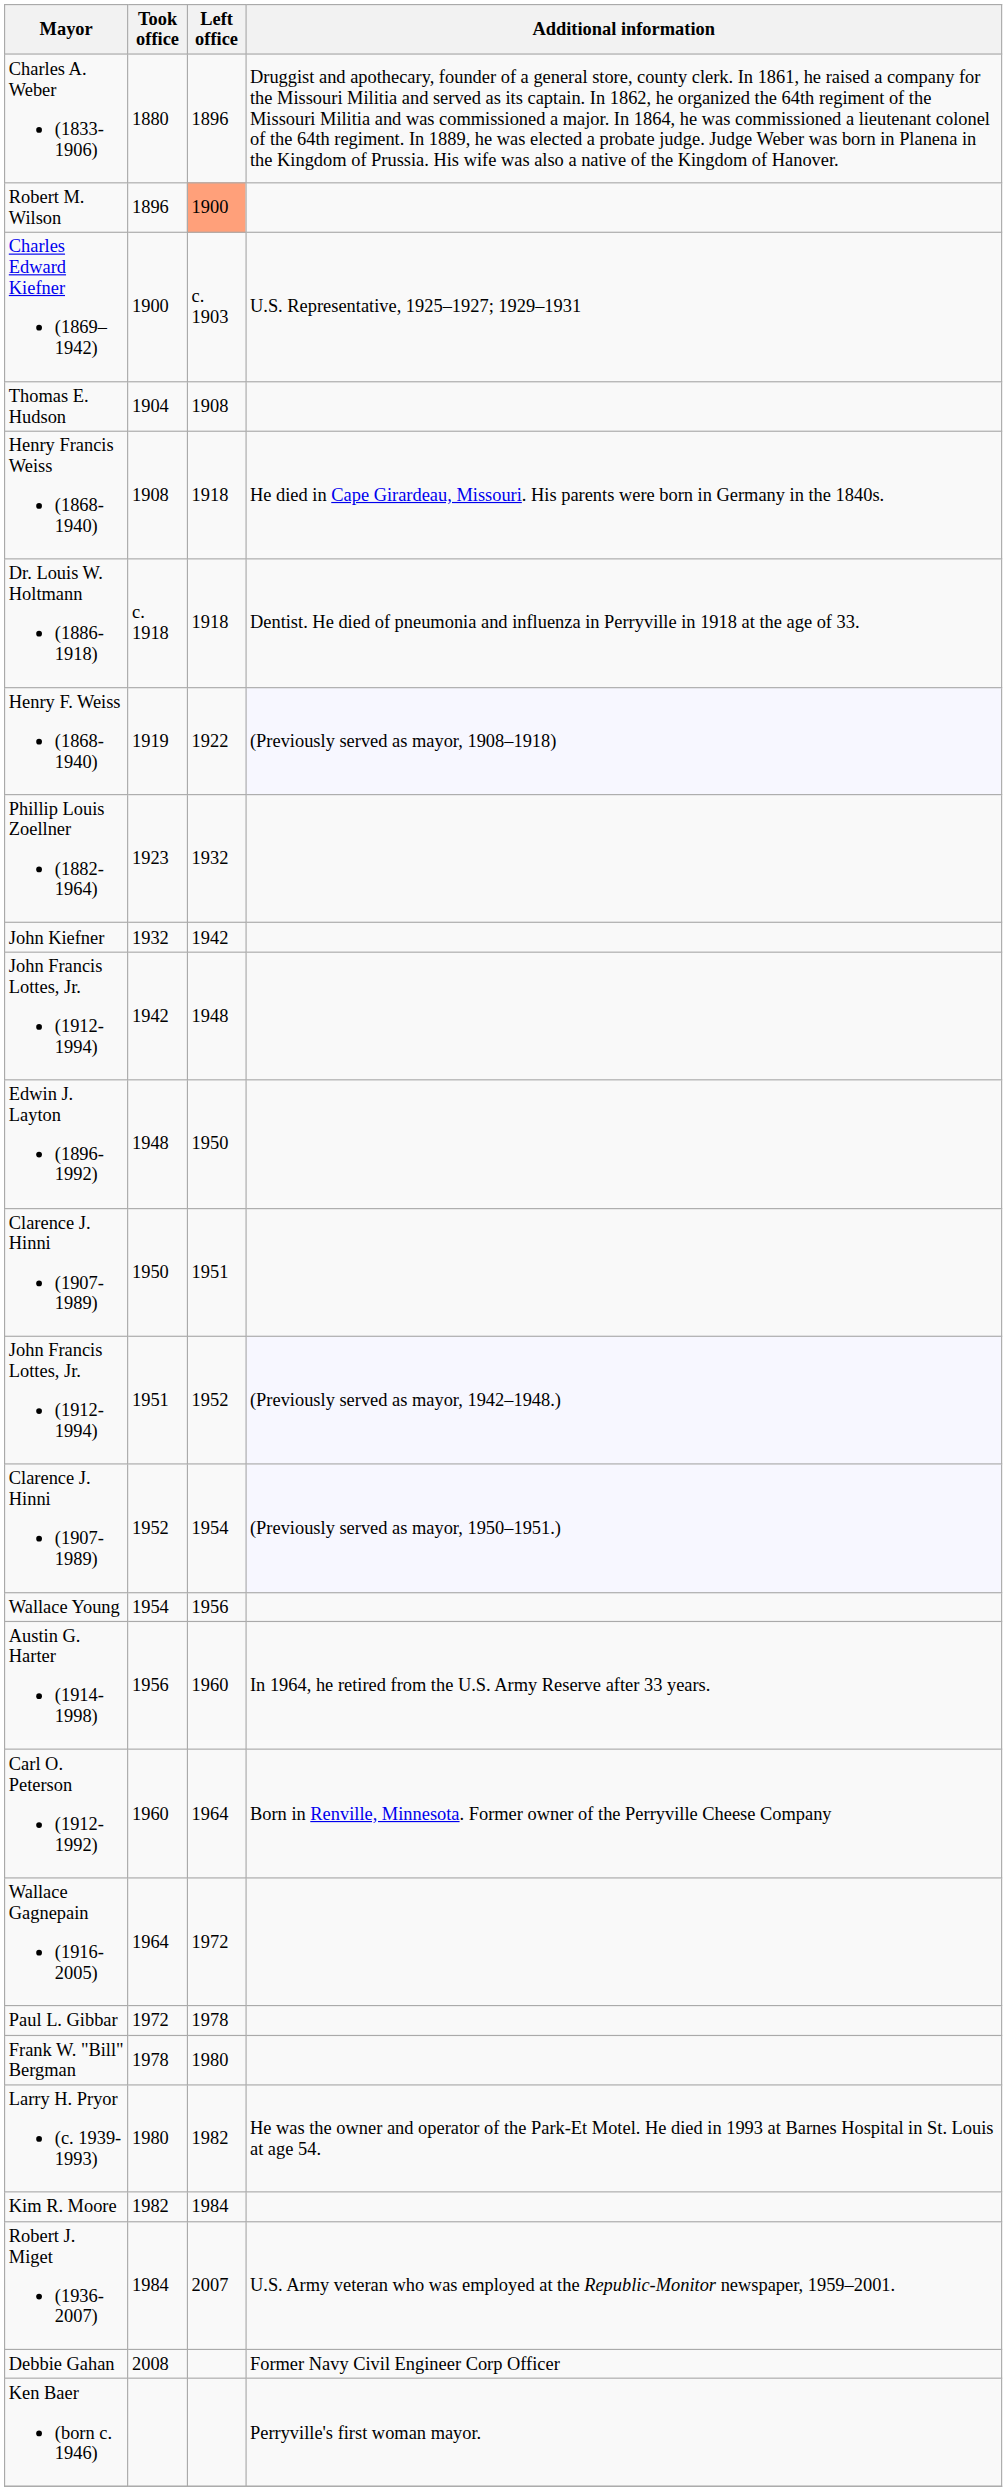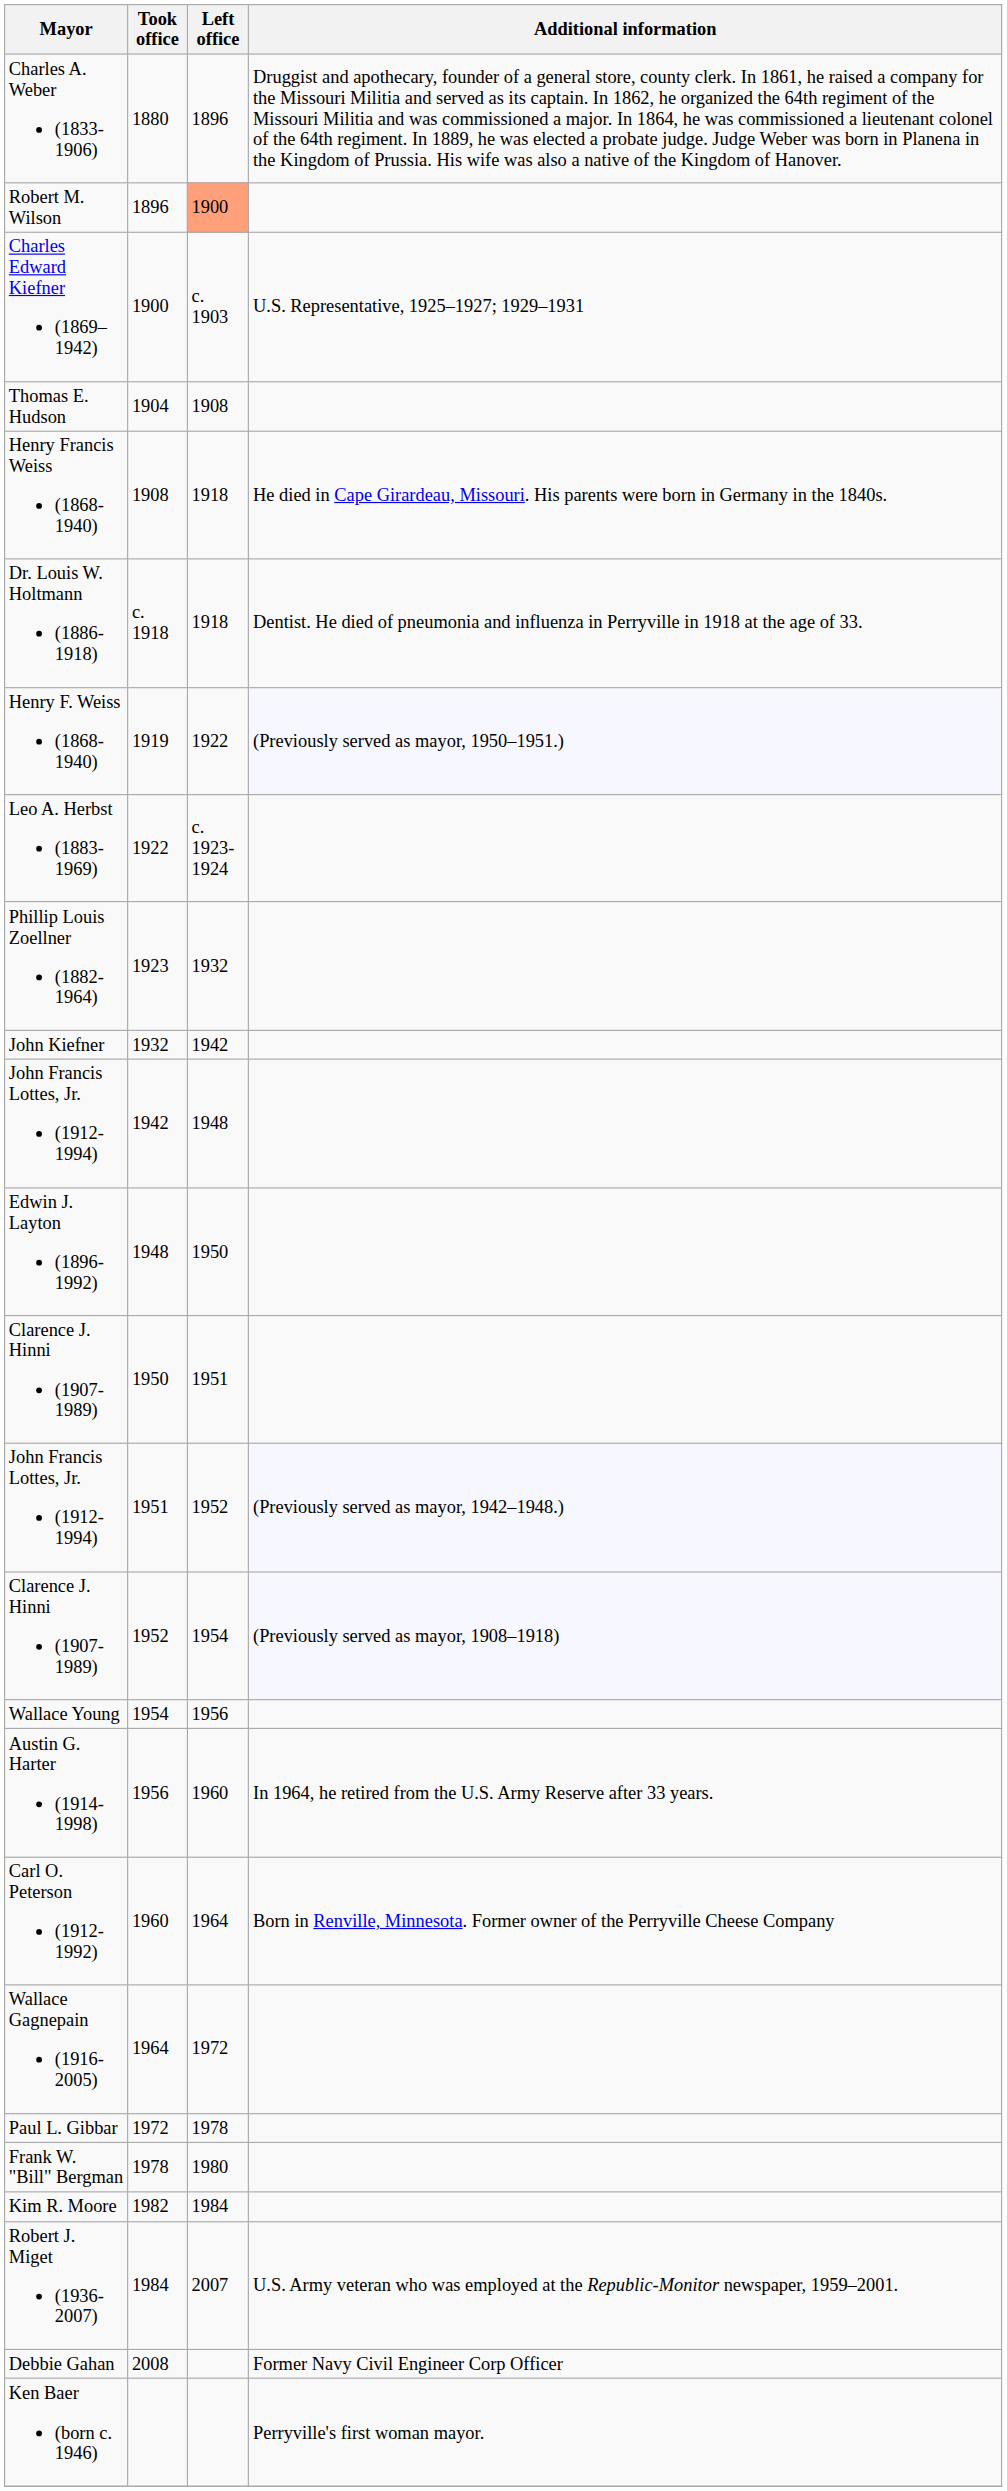 <table class="wikitable sortable">
 <tr>
 <th>Mayor</th>
 <th>Took office</th>
 <th>Left office</th>
 <th>Additional information</th>
 </tr>
 <tr>
 <td>Charles A. Weber<br><ul><li>(1833-1906)</li></ul></td>
 <td>1880</td>
 <td>1896</td>
 <td>Druggist and apothecary, founder of a general store, county clerk.  In 1861, he raised a company for the Missouri Militia and served as its captain.  In 1862, he organized the 64th regiment of the Missouri Militia and was commissioned a major.  In 1864, he was commissioned a lieutenant colonel of the 64th regiment.  In 1889, he was elected a probate judge.  Judge Weber was born in Planena in the Kingdom of Prussia.  His wife was also a native of the Kingdom of Hanover.</td>
 </tr>
 <tr>
 <td>Robert M. Wilson</td>
 <td>1896</td>
 <td style="background: lightsalmon;">1900</td>
 <td></td>
 </tr>
 <tr>
 <td><a href='#'>Charles Edward Kiefner</a><br><ul><li>(1869–1942)</li></ul></td>
 <td>1900</td>
 <td>c. 1903</td>
 <td>U.S. Representative, 1925–1927; 1929–1931</td>
 </tr>
 <tr>
 <td>Thomas E. Hudson</td>
 <td>1904</td>
 <td>1908</td>
 <td></td>
 </tr>
 <tr>
 <td>Henry Francis Weiss<br><ul><li>(1868-1940)</li></ul></td>
 <td>1908</td>
 <td>1918</td>
 <td>He died in <a href='#'>Cape Girardeau, Missouri</a>.  His parents were born in Germany in the 1840s.</td>
 </tr>
 <tr>
 <td>Dr. Louis W. Holtmann<br><ul><li>(1886-1918)</li></ul></td>
 <td>c. 1918</td>
 <td>1918</td>
 <td>Dentist.  He died of pneumonia and influenza in Perryville in 1918 at the age of 33.</td>
 </tr>
 <tr>
 <td>Henry F. Weiss<br><ul><li>(1868-1940)</li></ul></td>
 <td>1919</td>
 <td>1922</td>
-<td bgcolor=#f7f7ff>(Previously served as mayor, 1908–1918)</td>
+<td bgcolor=#f7f7ff>(Previously served as mayor, 1950–1951.)</td>
+</tr>
+<tr>
+<td>Leo A. Herbst<br><ul><li>(1883-1969)</li></ul></td>
+<td>1922</td>
+<td>c. 1923-1924</td>
+<td></td>
 </tr>
 <tr>
 <td>Phillip Louis Zoellner<br><ul><li>(1882-1964)</li></ul></td>
 <td>1923</td>
 <td>1932</td>
 <td></td>
 </tr>
 <tr>
 <td>John Kiefner</td>
 <td>1932</td>
 <td>1942</td>
 <td></td>
 </tr>
 <tr>
 <td>John Francis Lottes, Jr.<br><ul><li>(1912-1994)</li></ul></td>
 <td>1942</td>
 <td>1948</td>
 <td></td>
 </tr>
 <tr>
 <td>Edwin J. Layton<br><ul><li>(1896-1992)</li></ul></td>
 <td>1948</td>
 <td>1950</td>
 <td></td>
 </tr>
 <tr>
 <td>Clarence J. Hinni<br><ul><li>(1907-1989)</li></ul></td>
 <td>1950</td>
 <td>1951</td>
 <td></td>
 </tr>
 <tr>
 <td>John Francis Lottes, Jr.<br><ul><li>(1912-1994)</li></ul></td>
 <td>1951</td>
 <td>1952</td>
 <td bgcolor=#f7f7ff>(Previously served as mayor, 1942–1948.)</td>
 </tr>
 <tr>
 <td>Clarence J. Hinni<br><ul><li>(1907-1989)</li></ul></td>
 <td>1952</td>
 <td>1954</td>
-<td bgcolor=#f7f7ff>(Previously served as mayor, 1950–1951.)</td>
+<td bgcolor=#f7f7ff>(Previously served as mayor, 1908–1918)</td>
 </tr>
 <tr>
 <td>Wallace Young</td>
 <td>1954</td>
 <td>1956</td>
 <td></td>
 </tr>
 <tr>
 <td>Austin G. Harter<br><ul><li>(1914-1998)</li></ul></td>
 <td>1956</td>
 <td>1960</td>
 <td>In 1964, he retired from the U.S. Army Reserve after 33 years.</td>
 </tr>
 <tr>
 <td>Carl O. Peterson<br><ul><li>(1912-1992)</li></ul></td>
 <td>1960</td>
 <td>1964</td>
 <td>Born in <a href='#'>Renville, Minnesota</a>.  Former owner of the Perryville Cheese Company</td>
 </tr>
 <tr>
 <td>Wallace Gagnepain<br><ul><li>(1916-2005)</li></ul></td>
 <td>1964</td>
 <td>1972</td>
 <td></td>
 </tr>
 <tr>
 <td>Paul L. Gibbar</td>
 <td>1972</td>
 <td>1978</td>
 <td></td>
 </tr>
 <tr>
 <td>Frank W. "Bill" Bergman</td>
 <td>1978</td>
 <td>1980</td>
 <td></td>
 </tr>
 <tr>
-<td>Larry H. Pryor<br><ul><li>(c. 1939-1993)</li></ul></td>
-<td>1980</td>
-<td>1982</td>
-<td>He was the owner and operator of the Park-Et Motel.  He died in 1993 at Barnes Hospital in St. Louis at age 54.</td>
-</tr>
-<tr>
 <td>Kim R. Moore</td>
 <td>1982</td>
 <td>1984</td>
 <td></td>
 </tr>
 <tr>
 <td>Robert J. Miget<br><ul><li>(1936-2007)</li></ul></td>
 <td>1984</td>
 <td>2007</td>
 <td>U.S. Army veteran who was employed at the <em>Republic-Monitor</em> newspaper, 1959–2001.</td>
 </tr>
 <tr>
 <td>Debbie Gahan</td>
 <td>2008</td>
 <td></td>
 <td>Former Navy Civil Engineer Corp Officer</td>
 </tr>
 <tr>
 <td>Ken Baer<br><ul><li>(born c. 1946)</li></ul></td>
 <td></td>
 <td></td>
 <td>Perryville's first woman mayor.</td>
 </tr>
 <tr>
 </tr>
 </table>
